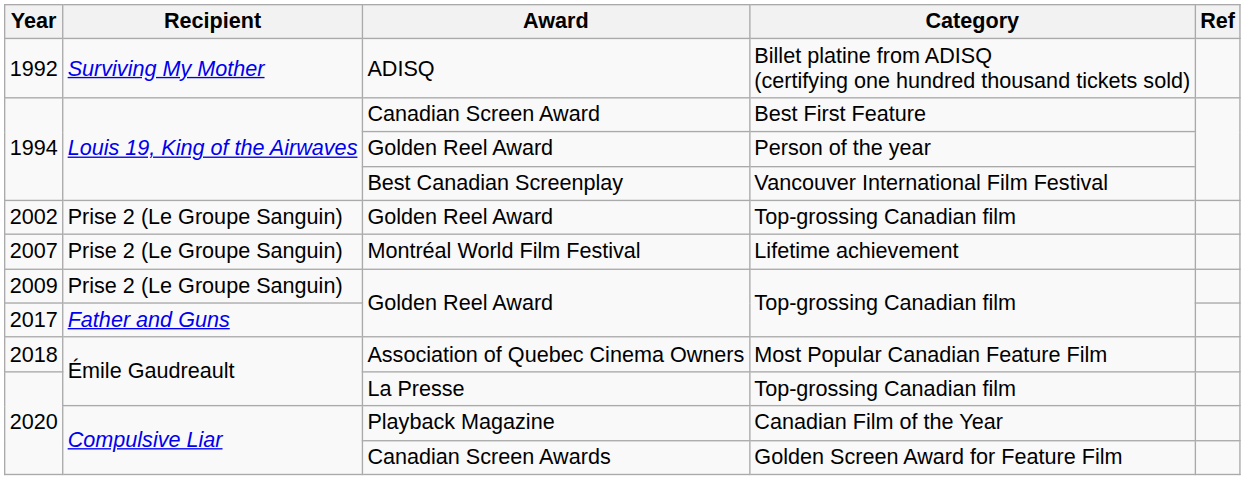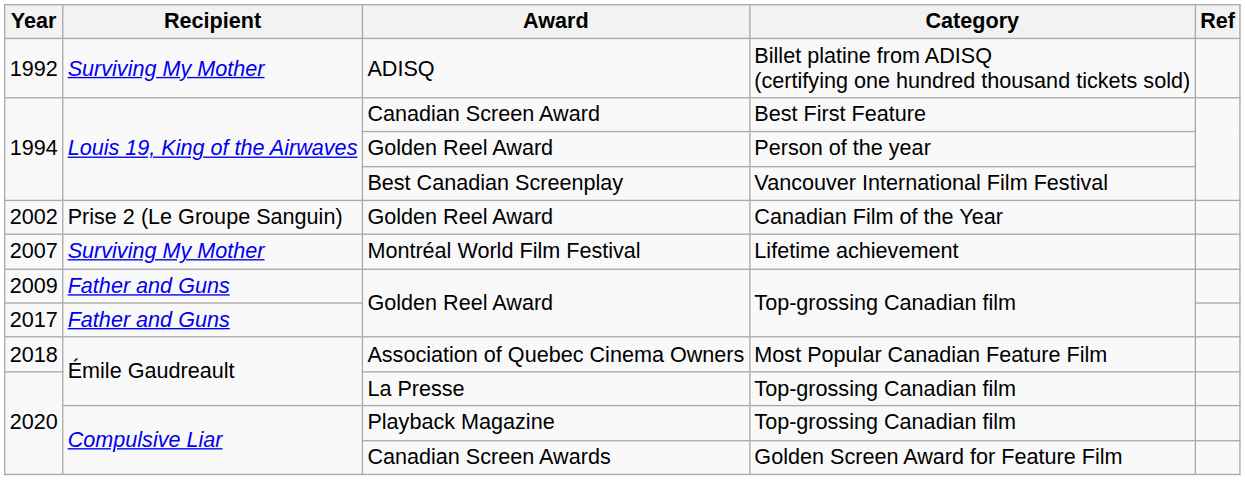 <table class="wikitable">
 <tr>
 <th>Year</th>
 <th>Recipient</th>
 <th>Award</th>
 <th>Category</th>
 <th>Ref</th>
 </tr>
 <tr>
 <td>1992</td>
 <td><em><a href='#'>Surviving My Mother</a></em></td>
 <td>ADISQ</td>
 <td>Billet platine from ADISQ<br>(certifying one hundred thousand tickets sold)</td>
 <td></td>
 </tr>
 <tr>
 <td rowspan=3>1994</td>
 <td rowspan=3><em><a href='#'>Louis 19, King of the Airwaves</a></em></td>
 <td>Canadian Screen Award</td>
 <td>Best First Feature</td>
 <td rowspan=3></td>
 </tr>
 <tr>
 <td>Golden Reel Award</td>
 <td>Person of the year</td>
 </tr>
 <tr>
 <td>Best Canadian Screenplay</td>
 <td>Vancouver International Film Festival</td>
 </tr>
 <tr>
 <td>2002</td>
 <td>Prise 2 (Le Groupe Sanguin)</td>
 <td>Golden Reel Award</td>
-<td>Top-grossing Canadian film</td>
+<td>Canadian Film of the Year</td>
 <td></td>
 </tr>
 <tr>
 <td>2007</td>
-<td>Prise 2 (Le Groupe Sanguin)</td>
+<td><em><a href='#'>Surviving My Mother</a></em></td>
 <td>Montréal World Film Festival</td>
 <td>Lifetime achievement</td>
 <td></td>
 </tr>
 <tr>
 <td>2009</td>
-<td>Prise 2 (Le Groupe Sanguin)</td>
+<td><em><a href='#'>Father and Guns</a></em></td>
 <td rowspan=2>Golden Reel Award</td>
 <td rowspan=2>Top-grossing Canadian film</td>
 <td></td>
 </tr>
 <tr>
 <td>2017</td>
 <td><em><a href='#'>Father and Guns</a></em></td>
 <td></td>
 </tr>
 <tr>
 <td>2018</td>
 <td rowspan=2>Émile Gaudreault</td>
 <td>Association of Quebec Cinema Owners</td>
 <td>Most Popular Canadian Feature Film</td>
 <td></td>
 </tr>
 <tr>
 <td rowspan=3>2020</td>
 <td>La Presse</td>
 <td>Top-grossing Canadian film</td>
 <td></td>
 </tr>
 <tr>
 <td rowspan=2><em><a href='#'>Compulsive Liar</a></em></td>
 <td>Playback Magazine</td>
-<td>Canadian Film of the Year</td>
+<td>Top-grossing Canadian film</td>
 <td></td>
 </tr>
 <tr>
 <td>Canadian Screen Awards</td>
 <td>Golden Screen Award for Feature Film</td>
 <td></td>
 </tr>
 </table>
